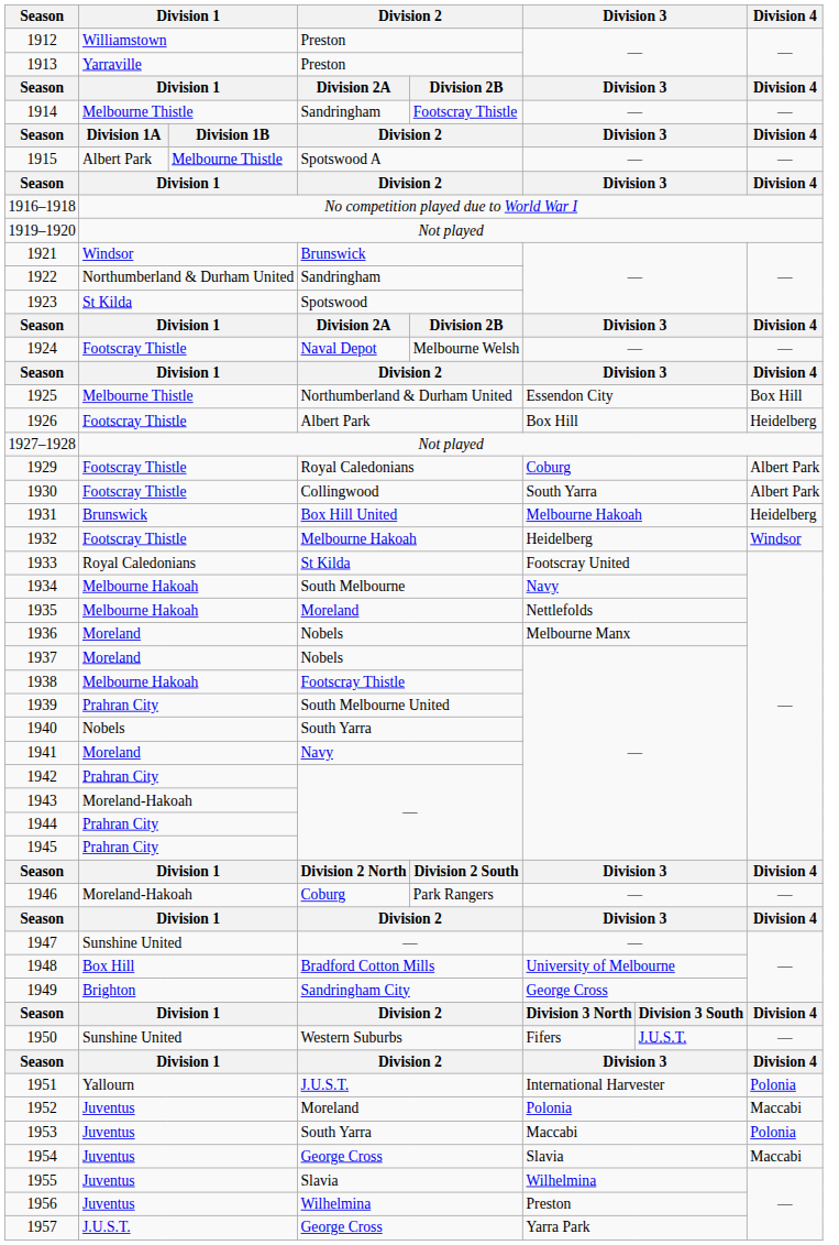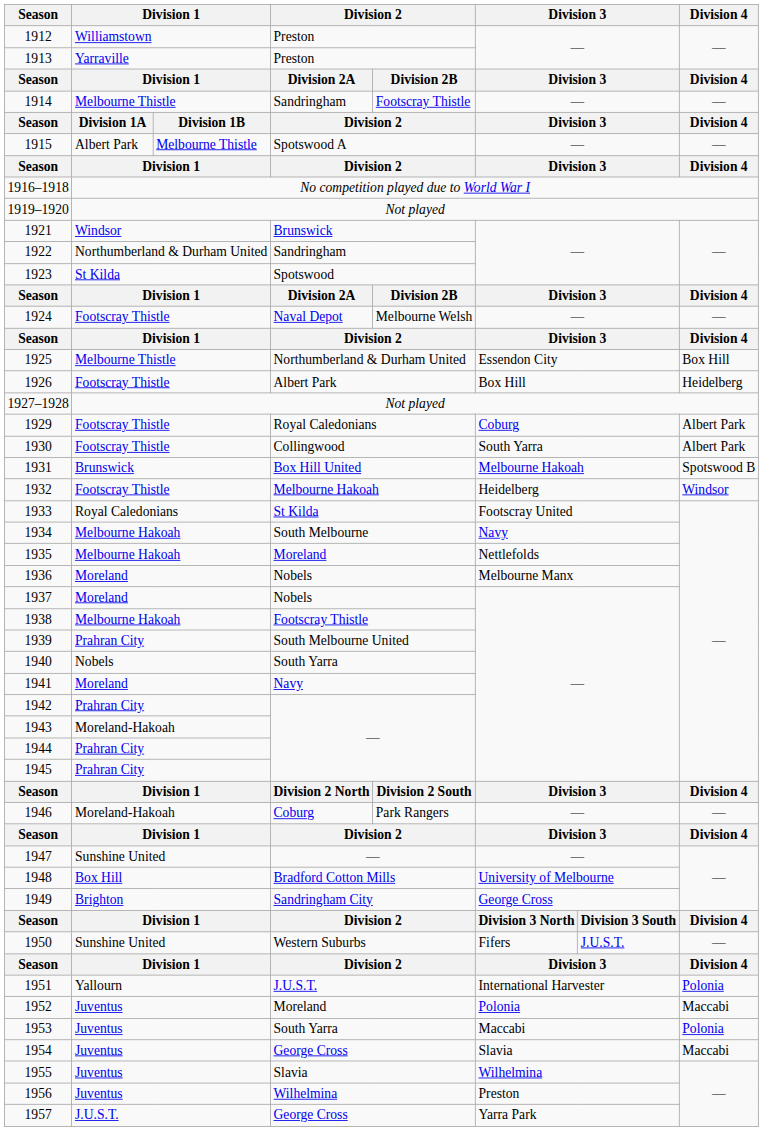 <table class="wikitable">
 <tr>
 <th>Season</th>
 <th colspan="2">Division 1</th>
 <th colspan="2">Division 2</th>
 <th colspan="2">Division 3</th>
 <th>Division 4</th>
 </tr>
 <tr>
 <td align="center">1912</td>
 <td colspan="2"><a href='#'>Williamstown</a></td>
 <td colspan="2">Preston</td>
 <td align="center" rowspan="2" colspan="2">—</td>
 <td align="center" rowspan="2">—</td>
 </tr>
 <tr>
 <td align="center">1913</td>
 <td colspan="2"><a href='#'>Yarraville</a></td>
 <td colspan="2">Preston</td>
 </tr>
 <tr>
 <th>Season</th>
 <th colspan="2">Division 1</th>
 <th>Division 2A</th>
 <th>Division 2B</th>
 <th colspan="2">Division 3</th>
 <th>Division 4</th>
 </tr>
 <tr>
 <td align="center">1914</td>
 <td colspan="2"><a href='#'>Melbourne Thistle</a></td>
 <td>Sandringham</td>
 <td><a href='#'>Footscray Thistle</a></td>
 <td align="center" colspan="2">—</td>
 <td align="center">—</td>
 </tr>
 <tr>
 <th>Season</th>
 <th>Division 1A</th>
 <th>Division 1B</th>
 <th colspan="2">Division 2</th>
 <th colspan="2">Division 3</th>
 <th>Division 4</th>
 </tr>
 <tr>
 <td align="center">1915</td>
 <td>Albert Park</td>
 <td><a href='#'>Melbourne Thistle</a></td>
 <td colspan="2">Spotswood A</td>
 <td align="center" colspan="2">—</td>
 <td align="center">—</td>
 </tr>
 <tr>
 <th>Season</th>
 <th colspan="2">Division 1</th>
 <th colspan="2">Division 2</th>
 <th colspan="2">Division 3</th>
 <th>Division 4</th>
 </tr>
 <tr>
 <td align="center">1916–1918</td>
 <td align="center" colspan="7"><em>No competition played due to <a href='#'>World War I</a></em></td>
 </tr>
 <tr>
 <td align="center">1919–1920</td>
 <td align="center" colspan="7"><em>Not played</em></td>
 </tr>
 <tr>
 <td align="center">1921</td>
 <td colspan="2"><a href='#'>Windsor</a></td>
 <td colspan="2"><a href='#'>Brunswick</a></td>
 <td align="center" colspan="2" rowspan="3">—</td>
 <td align="center" rowspan="3">—</td>
 </tr>
 <tr>
 <td align="center">1922</td>
 <td colspan="2">Northumberland & Durham United</td>
 <td colspan="2">Sandringham</td>
 </tr>
 <tr>
 <td align="center">1923</td>
 <td colspan="2"><a href='#'>St Kilda</a></td>
 <td colspan="2">Spotswood</td>
 </tr>
 <tr>
 <th>Season</th>
 <th colspan="2">Division 1</th>
 <th>Division 2A</th>
 <th>Division 2B</th>
 <th colspan="2">Division 3</th>
 <th>Division 4</th>
 </tr>
 <tr>
 <td align="center">1924</td>
 <td colspan="2"><a href='#'>Footscray Thistle</a></td>
 <td><a href='#'>Naval Depot</a></td>
 <td>Melbourne Welsh</td>
 <td align="center" colspan="2">—</td>
 <td align="center">—</td>
 </tr>
 <tr>
 <th>Season</th>
 <th colspan="2">Division 1</th>
 <th colspan="2">Division 2</th>
 <th colspan="2">Division 3</th>
 <th>Division 4</th>
 </tr>
 <tr>
 <td align="center">1925</td>
 <td colspan="2"><a href='#'>Melbourne Thistle</a></td>
 <td colspan="2">Northumberland & Durham United</td>
 <td colspan="2">Essendon City</td>
 <td>Box Hill</td>
 </tr>
 <tr>
 <td align="center">1926</td>
 <td colspan="2"><a href='#'>Footscray Thistle</a></td>
 <td colspan="2">Albert Park</td>
 <td colspan="2">Box Hill</td>
 <td>Heidelberg</td>
 </tr>
 <tr>
 <td align="center">1927–1928</td>
 <td align="center" colspan="7"><em>Not played</em></td>
 </tr>
 <tr>
 <td align="center">1929</td>
 <td colspan="2"><a href='#'>Footscray Thistle</a></td>
 <td colspan="2">Royal Caledonians</td>
 <td colspan="2"><a href='#'>Coburg</a></td>
 <td>Albert Park</td>
 </tr>
 <tr>
 <td align="center">1930</td>
 <td colspan="2"><a href='#'>Footscray Thistle</a></td>
 <td colspan="2">Collingwood</td>
 <td colspan="2">South Yarra</td>
 <td>Albert Park</td>
 </tr>
 <tr>
 <td align="center">1931</td>
 <td colspan="2"><a href='#'>Brunswick</a></td>
 <td colspan="2"><a href='#'>Box Hill United</a></td>
 <td colspan="2"><a href='#'>Melbourne Hakoah</a></td>
-<td>Heidelberg</td>
+<td>Spotswood B</td>
 </tr>
 <tr>
 <td align="center">1932</td>
 <td colspan="2"><a href='#'>Footscray Thistle</a></td>
 <td colspan="2"><a href='#'>Melbourne Hakoah</a></td>
 <td colspan="2">Heidelberg</td>
 <td><a href='#'>Windsor</a></td>
 </tr>
 <tr>
 <td align="center">1933</td>
 <td colspan="2">Royal Caledonians</td>
 <td colspan="2"><a href='#'>St Kilda</a></td>
 <td colspan="2">Footscray United</td>
 <td align="center" rowspan="13">—</td>
 </tr>
 <tr>
 <td align="center">1934</td>
 <td colspan="2"><a href='#'>Melbourne Hakoah</a></td>
 <td colspan="2">South Melbourne</td>
 <td colspan="2"><a href='#'>Navy</a></td>
 </tr>
 <tr>
 <td align="center">1935</td>
 <td colspan="2"><a href='#'>Melbourne Hakoah</a></td>
 <td colspan="2"><a href='#'>Moreland</a></td>
 <td colspan="2">Nettlefolds</td>
 </tr>
 <tr>
 <td align="center">1936</td>
 <td colspan="2"><a href='#'>Moreland</a></td>
 <td colspan="2">Nobels</td>
 <td colspan="2">Melbourne Manx</td>
 </tr>
 <tr>
 <td align="center">1937</td>
 <td colspan="2"><a href='#'>Moreland</a></td>
 <td colspan="2">Nobels</td>
 <td align="center" rowspan="9" colspan="2">—</td>
 </tr>
 <tr>
 <td align="center">1938</td>
 <td colspan="2"><a href='#'>Melbourne Hakoah</a></td>
 <td colspan="2"><a href='#'>Footscray Thistle</a></td>
 </tr>
 <tr>
 <td align="center">1939</td>
 <td colspan="2"><a href='#'>Prahran City</a></td>
 <td colspan="2">South Melbourne United</td>
 </tr>
 <tr>
 <td align="center">1940</td>
 <td colspan="2">Nobels</td>
 <td colspan="2">South Yarra</td>
 </tr>
 <tr>
 <td align="center">1941</td>
 <td colspan="2"><a href='#'>Moreland</a></td>
 <td colspan="2"><a href='#'>Navy</a></td>
 </tr>
 <tr>
 <td align="center">1942</td>
 <td colspan="2"><a href='#'>Prahran City</a></td>
 <td align="center" rowspan="4" colspan="2">—</td>
 </tr>
 <tr>
 <td align="center">1943</td>
 <td colspan="2">Moreland-Hakoah</td>
 </tr>
 <tr>
 <td align="center">1944</td>
 <td colspan="2"><a href='#'>Prahran City</a></td>
 </tr>
 <tr>
 <td align="center">1945</td>
 <td colspan="2"><a href='#'>Prahran City</a></td>
 </tr>
 <tr>
 <th>Season</th>
 <th colspan="2">Division 1</th>
 <th>Division 2 North</th>
 <th>Division 2 South</th>
 <th colspan="2">Division 3</th>
 <th>Division 4</th>
 </tr>
 <tr>
 <td align="center">1946</td>
 <td colspan="2">Moreland-Hakoah</td>
 <td><a href='#'>Coburg</a></td>
 <td>Park Rangers</td>
 <td align="center" colspan="2">—</td>
 <td align="center">—</td>
 </tr>
 <tr>
 <th>Season</th>
 <th colspan="2">Division 1</th>
 <th colspan="2">Division 2</th>
 <th colspan="2">Division 3</th>
 <th>Division 4</th>
 </tr>
 <tr>
 <td align="center">1947</td>
 <td colspan="2">Sunshine United</td>
 <td align="center" colspan="2">—</td>
 <td align="center" colspan="2">—</td>
 <td align="center" rowspan="3">—</td>
 </tr>
 <tr>
 <td align="center">1948</td>
 <td colspan="2"><a href='#'>Box Hill</a></td>
 <td colspan="2"><a href='#'>Bradford Cotton Mills</a></td>
 <td colspan="2"><a href='#'>University of Melbourne</a></td>
 </tr>
 <tr>
 <td align="center">1949</td>
 <td colspan="2"><a href='#'>Brighton</a></td>
 <td colspan="2"><a href='#'>Sandringham City</a></td>
 <td colspan="2"><a href='#'>George Cross</a></td>
 </tr>
 <tr>
 <th>Season</th>
 <th colspan="2">Division 1</th>
 <th colspan="2">Division 2</th>
 <th>Division 3 North</th>
 <th>Division 3 South</th>
 <th>Division 4</th>
 </tr>
 <tr>
 <td align="center">1950</td>
 <td colspan="2">Sunshine United</td>
 <td colspan="2">Western Suburbs</td>
 <td>Fifers</td>
 <td><a href='#'>J.U.S.T.</a></td>
 <td align="center">—</td>
 </tr>
 <tr>
 <th>Season</th>
 <th colspan="2">Division 1</th>
 <th colspan="2">Division 2</th>
 <th colspan="2">Division 3</th>
 <th>Division 4</th>
 </tr>
 <tr>
 <td align="center">1951</td>
 <td colspan="2">Yallourn</td>
 <td colspan="2"><a href='#'>J.U.S.T.</a></td>
 <td colspan="2">International Harvester</td>
 <td><a href='#'>Polonia</a></td>
 </tr>
 <tr>
 <td align="center">1952</td>
 <td colspan="2"><a href='#'>Juventus</a></td>
 <td colspan="2">Moreland</td>
 <td colspan="2"><a href='#'>Polonia</a></td>
 <td>Maccabi</td>
 </tr>
 <tr>
 <td align="center">1953</td>
 <td colspan="2"><a href='#'>Juventus</a></td>
 <td colspan="2">South Yarra</td>
 <td colspan="2">Maccabi</td>
 <td><a href='#'>Polonia</a></td>
 </tr>
 <tr>
 <td align="center">1954</td>
 <td colspan="2"><a href='#'>Juventus</a></td>
 <td colspan="2"><a href='#'>George Cross</a></td>
 <td colspan="2">Slavia</td>
 <td>Maccabi</td>
 </tr>
 <tr>
 <td align="center">1955</td>
 <td colspan="2"><a href='#'>Juventus</a></td>
 <td colspan="2">Slavia</td>
 <td colspan="2"><a href='#'>Wilhelmina</a></td>
 <td align="center" rowspan="3">—</td>
 </tr>
 <tr>
 <td align="center">1956</td>
 <td colspan="2"><a href='#'>Juventus</a></td>
 <td colspan="2"><a href='#'>Wilhelmina</a></td>
 <td colspan="2">Preston</td>
 </tr>
 <tr>
 <td align="center">1957</td>
 <td colspan="2"><a href='#'>J.U.S.T.</a></td>
 <td colspan="2"><a href='#'>George Cross</a></td>
 <td colspan="2">Yarra Park</td>
 </tr>
 </table>
